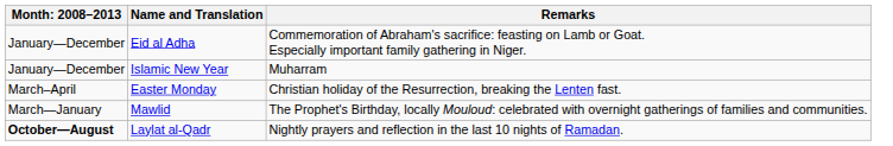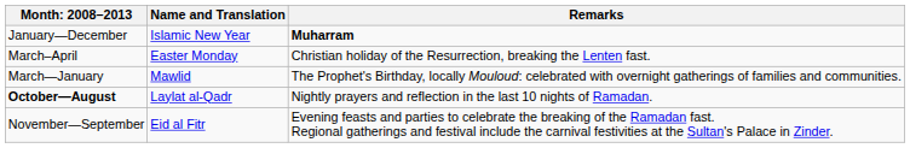 <table class="wikitable sortable">
 <tr>
 <th>Month: 2008–2013</th>
 <th>Name and Translation</th>
 <th>Remarks</th>
 </tr>
 <tr>
 <td>January—December</td>
-<td><a href='#'>Eid al Adha</a></td>
-<td>Commemoration of Abraham's sacrifice: feasting on Lamb or Goat.<br>Especially important family gathering in Niger.</td>
-</tr>
-<tr>
-<td>January—December</td>
 <td><a href='#'>Islamic New Year</a></td>
-<td>Muharram</td>
+<td><strong>Muharram</strong></td>
 </tr>
 <tr>
 <td>March–April</td>
 <td><a href='#'>Easter Monday</a></td>
 <td>Christian holiday of the Resurrection, breaking the <a href='#'>Lenten</a> fast.</td>
 </tr>
 <tr>
 <td>March—January</td>
 <td><a href='#'>Mawlid</a></td>
 <td>The Prophet's Birthday, locally <em>Mouloud</em>: celebrated with overnight gatherings of families and communities.</td>
 </tr>
 <tr>
 <td><strong>October—August</strong></td>
 <td><a href='#'>Laylat al-Qadr</a></td>
 <td>Nightly prayers and reflection in the last 10 nights of <a href='#'>Ramadan</a>.</td>
 </tr>
+<tr>
+<td>November—September</td>
+<td><a href='#'>Eid al Fitr</a></td>
+<td>Evening feasts and parties to celebrate the breaking of the <a href='#'>Ramadan</a> fast. <br>Regional gatherings and festival include the carnival festivities at the <a href='#'>Sultan</a>'s Palace in <a href='#'>Zinder</a>.</td>
+</tr>
 </table>
